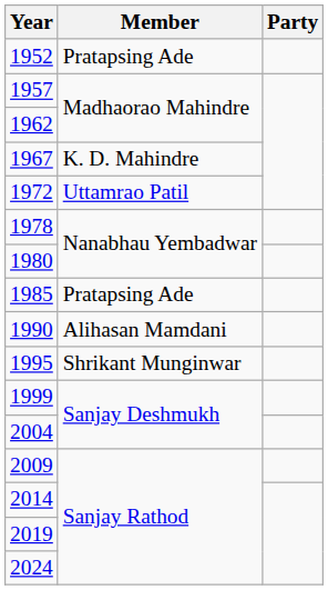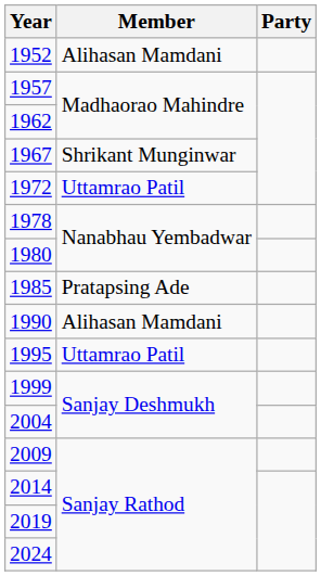 <table class="wikitable">
 <tr>
 <th>Year</th>
 <th>Member</th>
 <th colspan="2">Party</th>
 </tr>
 <tr>
 <td><a href='#'>1952</a></td>
-<td>Pratapsing Ade</td>
+<td>Alihasan Mamdani</td>
 <td></td>
 </tr>
 <tr>
 <td><a href='#'>1957</a></td>
 <td rowspan="2">Madhaorao Mahindre</td>
 </tr>
 <tr>
 <td><a href='#'>1962</a></td>
 </tr>
 <tr>
 <td><a href='#'>1967</a></td>
-<td>K. D. Mahindre</td>
+<td>Shrikant Munginwar</td>
 </tr>
 <tr>
 <td><a href='#'>1972</a></td>
 <td><a href='#'>Uttamrao Patil</a></td>
 </tr>
 <tr>
 <td><a href='#'>1978</a></td>
 <td rowspan="2">Nanabhau Yembadwar</td>
 <td></td>
 </tr>
 <tr>
 <td><a href='#'>1980</a></td>
 <td></td>
 </tr>
 <tr>
 <td><a href='#'>1985</a></td>
 <td>Pratapsing Ade</td>
 <td></td>
 </tr>
 <tr>
 <td><a href='#'>1990</a></td>
 <td>Alihasan Mamdani</td>
 </tr>
 <tr>
 <td><a href='#'>1995</a></td>
-<td>Shrikant Munginwar</td>
+<td><a href='#'>Uttamrao Patil</a></td>
 <td></td>
 </tr>
 <tr>
 <td><a href='#'>1999</a></td>
 <td rowspan="2"><a href='#'>Sanjay Deshmukh</a></td>
 <td></td>
 </tr>
 <tr>
 <td><a href='#'>2004</a></td>
 </tr>
 <tr>
 <td><a href='#'>2009</a></td>
 <td rowspan="4"><a href='#'>Sanjay Rathod</a></td>
 <td></td>
 </tr>
 <tr>
 <td><a href='#'>2014</a></td>
 </tr>
 <tr>
 <td><a href='#'>2019</a></td>
 </tr>
 <tr>
 <td><a href='#'>2024</a></td>
 </tr>
 </table>
